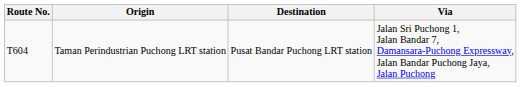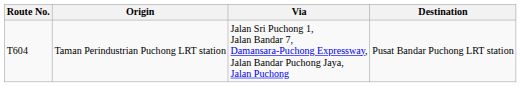 <table class="wikitable">
 <tr>
 <th>Route No.</th>
 <th>Origin</th>
+<th>Via</th>
 <th>Destination</th>
-<th>Via</th>
 </tr>
 <tr>
 <td>T604</td>
 <td> Taman Perindustrian Puchong LRT station</td>
+<td>Jalan Sri Puchong 1,<br>Jalan Bandar 7,<br><a href='#'>Damansara-Puchong Expressway</a>,<br>Jalan Bandar Puchong Jaya,<br><a href='#'>Jalan Puchong</a></td>
 <td> Pusat Bandar Puchong LRT station</td>
-<td>Jalan Sri Puchong 1,<br>Jalan Bandar 7,<br><a href='#'>Damansara-Puchong Expressway</a>,<br>Jalan Bandar Puchong Jaya,<br><a href='#'>Jalan Puchong</a></td>
 </tr>
 </table>
